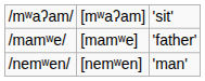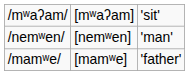 <table class="wikitable">
 <tr>
 <td>/mʷaʔam/</td>
 <td>[mʷaʔam]</td>
 <td>'sit'</td>
 </tr>
 <tr>
+<td>/nemʷen/</td>
+<td>[nemʷen]</td>
+<td>'man'</td>
+</tr>
+<tr>
 <td>/mamʷe/</td>
 <td>[mamʷe]</td>
 <td>'father'</td>
 </tr>
-<tr>
-<td>/nemʷen/</td>
-<td>[nemʷen]</td>
-<td>'man'</td>
-</tr>
 </table>
